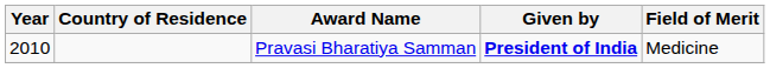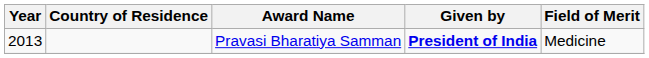 <table class="wikitable">
 <tr>
 <th>Year</th>
 <th>Country of Residence</th>
 <th>Award Name</th>
 <th>Given by</th>
 <th>Field of Merit</th>
 </tr>
 <tr>
-<td>2010</td>
+<td>2013</td>
 <td></td>
 <td><a href='#'>Pravasi Bharatiya Samman</a></td>
 <td><strong><a href='#'>President of India</a></strong></td>
 <td>Medicine</td>
 </tr>
 <tr>
 </tr>
 </table>
